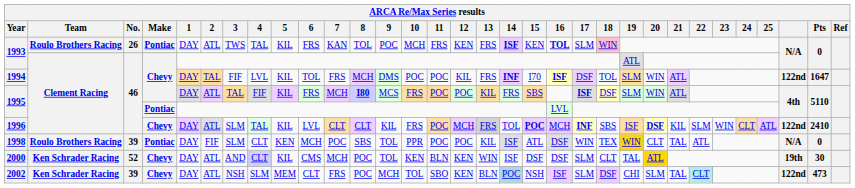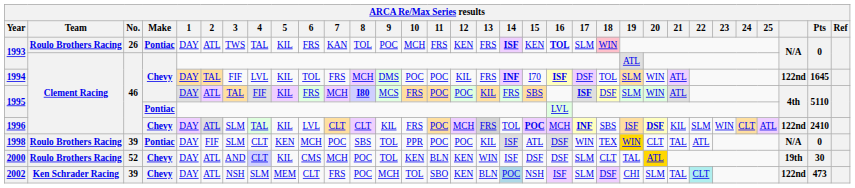 <table class="wikitable" style="text-align:center; font-size:75%">
 <tr>
 <th colspan="34"><a href='#'>ARCA Re/Max Series</a> results</th>
 </tr>
 <tr>
 <th>Year</th>
 <th>Team</th>
 <th>No.</th>
 <th>Make</th>
 <th>1</th>
 <th>2</th>
 <th>3</th>
 <th>4</th>
 <th>5</th>
 <th>6</th>
 <th>7</th>
 <th>8</th>
 <th>9</th>
 <th>10</th>
 <th>11</th>
 <th>12</th>
 <th>13</th>
 <th>14</th>
 <th>15</th>
 <th>16</th>
 <th>17</th>
 <th>18</th>
 <th>19</th>
 <th>20</th>
 <th>21</th>
 <th>22</th>
 <th>23</th>
 <th>24</th>
 <th>25</th>
 <th></th>
 <th>Pts</th>
 <th>Ref</th>
 </tr>
 <tr>
 <th rowspan=2><a href='#'>1993</a></th>
 <th><a href='#'>Roulo Brothers Racing</a></th>
 <th>26</th>
 <th><a href='#'>Pontiac</a></th>
 <td><a href='#'>DAY</a></td>
 <td><a href='#'>ATL</a></td>
 <td><a href='#'>TWS</a></td>
 <td><a href='#'>TAL</a></td>
 <td><a href='#'>KIL</a></td>
 <td><a href='#'>FRS</a></td>
 <td><a href='#'>KAN</a></td>
 <td><a href='#'>TOL</a></td>
 <td><a href='#'>POC</a></td>
 <td><a href='#'>MCH</a></td>
 <td><a href='#'>FRS</a></td>
 <td><a href='#'>KEN</a></td>
 <td><a href='#'>FRS</a></td>
 <td style="background:#EFCFFF;"><strong><a href='#'>ISF</a></strong><br></td>
 <td><a href='#'>KEN</a></td>
 <td><strong><a href='#'>TOL</a></strong></td>
 <td><a href='#'>SLM</a></td>
 <td style="background: pink;"><a href='#'>WIN</a></td>
 <td colspan=7></td>
 <th rowspan=2>N/A</th>
 <th rowspan=2>0</th>
 <th rowspan=2></th>
 </tr>
 <tr>
 <th rowspan=5><a href='#'>Clement Racing</a></th>
 <th rowspan=5>46</th>
 <th rowspan=3><a href='#'>Chevy</a></th>
 <td colspan=18></td>
 <td style="background:#DFDFDF;"><a href='#'>ATL</a><br></td>
 <td colspan=6></td>
 </tr>
 <tr>
 <th><a href='#'>1994</a></th>
 <td style="background:#FFDF9F;"><a href='#'>DAY</a><br></td>
 <td style="background:#FFDF9F;"><a href='#'>TAL</a><br></td>
 <td><a href='#'>FIF</a></td>
 <td><a href='#'>LVL</a></td>
 <td><a href='#'>KIL</a></td>
 <td><a href='#'>TOL</a></td>
 <td><a href='#'>FRS</a></td>
 <td style="background:#EFCFFF;"><a href='#'>MCH</a><br></td>
 <td style="background:#DFFFDF;"><a href='#'>DMS</a><br></td>
 <td><a href='#'>POC</a></td>
 <td><a href='#'>POC</a></td>
 <td><a href='#'>KIL</a></td>
 <td><a href='#'>FRS</a></td>
 <td style="background:#EFCFFF;"><strong><a href='#'>INF</a></strong><br></td>
 <td><a href='#'>I70</a></td>
 <td style="background:#FFFFBF;"><strong><a href='#'>ISF</a></strong><br></td>
 <td style="background:#EFCFFF;"><a href='#'>DSF</a><br></td>
 <td><a href='#'>TOL</a></td>
 <td style="background:#FFDF9F;"><a href='#'>SLM</a><br></td>
 <td><a href='#'>WIN</a></td>
 <td style="background:#EFCFFF;"><a href='#'>ATL</a><br></td>
 <td colspan=4></td>
 <th>122nd</th>
-<th>1647</th>
+<th>1645</th>
 <th></th>
 </tr>
 <tr>
 <th rowspan=2><a href='#'>1995</a></th>
 <td style="background:#DFDFDF;"><a href='#'>DAY</a><br></td>
 <td style="background:#EFCFFF;"><a href='#'>ATL</a><br></td>
 <td style="background:#FFDF9F;"><a href='#'>TAL</a><br></td>
 <td style="background:#DFDFDF;"><a href='#'>FIF</a><br></td>
 <td style="background:#EFCFFF;"><a href='#'>KIL</a><br></td>
 <td style="background:#DFFFDF;"><a href='#'>FRS</a><br></td>
 <td style="background:#EFCFFF;"><a href='#'>MCH</a><br></td>
 <td style="background:#CFCFFF;"><strong><a href='#'>I80</a></strong><br></td>
 <td style="background:#DFFFDF;"><a href='#'>MCS</a><br></td>
 <td style="background:#FFDF9F;"><a href='#'>FRS</a><br></td>
 <td style="background:#FFDF9F;"><a href='#'>POC</a><br></td>
 <td style="background:#DFFFDF;"><a href='#'>POC</a><br></td>
 <td style="background:#FFDF9F;"><a href='#'>KIL</a><br></td>
 <td style="background:#DFFFDF;"><a href='#'>FRS</a><br></td>
 <td style="background:#FFDF9F;"><a href='#'>SBS</a><br></td>
 <td></td>
 <td style="background:#DFDFDF;"><strong><a href='#'>ISF</a></strong><br></td>
 <td style="background:#FFFFBF;"><a href='#'>DSF</a><br></td>
 <td style="background:#DFFFDF;"><a href='#'>SLM</a><br></td>
 <td style="background:#DFFFDF;"><a href='#'>WIN</a><br></td>
 <td style="background:#DFDFDF;"><a href='#'>ATL</a><br></td>
 <td colspan=4></td>
 <th rowspan=2>4th</th>
 <th rowspan=2>5110</th>
 <th rowspan=2></th>
 </tr>
 <tr>
 <th><a href='#'>Pontiac</a></th>
 <td colspan=15></td>
 <td style="background:#DFFFDF;"><a href='#'>LVL</a><br></td>
 <td colspan=9></td>
 </tr>
 <tr>
 <th><a href='#'>1996</a></th>
 <th><a href='#'>Chevy</a></th>
 <td style="background:#EFCFFF;"><a href='#'>DAY</a><br></td>
 <td style="background:#DFDFDF;"><a href='#'>ATL</a><br></td>
 <td><a href='#'>SLM</a></td>
 <td style="background:#DFFFDF;"><a href='#'>TAL</a><br></td>
 <td><a href='#'>KIL</a></td>
 <td><a href='#'>LVL</a></td>
 <td style="background:#FFDF9F;"><a href='#'>CLT</a><br></td>
 <td style="background:#EFCFFF;"><a href='#'>CLT</a><br></td>
 <td><a href='#'>KIL</a></td>
 <td><a href='#'>FRS</a></td>
 <td style="background:#FFDF9F;"><a href='#'>POC</a><br></td>
 <td style="background:#EFCFFF;"><a href='#'>MCH</a><br></td>
 <td style="background: lightgrey;"><a href='#'>FRS</a></td>
 <td><a href='#'>TOL</a></td>
 <td style="background:#EFCFFF;"><strong><a href='#'>POC</a></strong><br></td>
 <td style="background:#EFCFFF;"><a href='#'>MCH</a><br></td>
 <td style="background:#FFFFBF;"><strong><a href='#'>INF</a></strong><br></td>
 <td><a href='#'>SBS</a></td>
 <td style="background:#FFDF9F;"><a href='#'>ISF</a><br></td>
 <td style="background:#FFFFBF;"><strong><a href='#'>DSF</a></strong><br></td>
 <td><a href='#'>KIL</a></td>
 <td><a href='#'>SLM</a></td>
 <td><a href='#'>WIN</a></td>
 <td style="background:#FFDF9F;"><a href='#'>CLT</a><br></td>
 <td style="background:#EFCFFF;"><a href='#'>ATL</a><br></td>
 <th>122nd</th>
 <th>2410</th>
 <th></th>
 </tr>
 <tr>
 <th><a href='#'>1998</a></th>
 <th><a href='#'>Roulo Brothers Racing</a></th>
 <th>39</th>
 <th><a href='#'>Pontiac</a></th>
 <td><a href='#'>DAY</a></td>
 <td><a href='#'>FIF</a></td>
 <td><a href='#'>SLM</a></td>
 <td><a href='#'>CLT</a></td>
 <td><a href='#'>KEN</a></td>
 <td><a href='#'>MCH</a></td>
 <td><a href='#'>POC</a></td>
 <td><a href='#'>SBS</a></td>
 <td><a href='#'>TOL</a></td>
 <td><a href='#'>PPR</a></td>
 <td><a href='#'>POC</a></td>
 <td><a href='#'>POC</a></td>
 <td><a href='#'>KIL</a></td>
 <td style="background:#DFDFDF;"><a href='#'>ISF</a><br></td>
 <td><a href='#'>ATL</a></td>
 <td style="background:#DFDFDF;"><a href='#'>DSF</a><br></td>
 <td><a href='#'>WIN</a></td>
 <td><a href='#'>TEX</a></td>
 <td style="background: gold;"><a href='#'>WIN</a></td>
 <td><a href='#'>CLT</a></td>
 <td><a href='#'>TAL</a></td>
 <td><a href='#'>ATL</a></td>
 <td colspan=3></td>
 <th>N/A</th>
 <th>0</th>
 <th></th>
 </tr>
 <tr>
 <th><a href='#'>2000</a></th>
-<th><a href='#'>Ken Schrader Racing</a></th>
+<th><a href='#'>Roulo Brothers Racing</a></th>
 <th>52</th>
 <th><a href='#'>Chevy</a></th>
 <td><a href='#'>DAY</a></td>
 <td><a href='#'>ATL</a></td>
 <td><a href='#'>AND</a></td>
 <td style="background:#CFCFFF;"><a href='#'>CLT</a><br></td>
 <td><a href='#'>KIL</a></td>
 <td><a href='#'>CMS</a></td>
 <td><a href='#'>MCH</a></td>
 <td><a href='#'>POC</a></td>
 <td><a href='#'>TOL</a></td>
 <td><a href='#'>KEN</a></td>
 <td><a href='#'>BLN</a></td>
 <td><a href='#'>KEN</a></td>
 <td><a href='#'>WIN</a></td>
 <td><a href='#'>ISF</a></td>
 <td><a href='#'>DSF</a></td>
 <td><a href='#'>DSF</a></td>
 <td><a href='#'>SLM</a></td>
 <td><a href='#'>CLT</a></td>
 <td><a href='#'>TAL</a></td>
 <td style="background: gold;"><a href='#'>ATL</a></td>
 <td colspan=5></td>
 <th>19th</th>
 <th>30</th>
 <th></th>
 </tr>
 <tr>
 <th><a href='#'>2002</a></th>
 <th><a href='#'>Ken Schrader Racing</a></th>
 <th>39</th>
 <th><a href='#'>Chevy</a></th>
 <td><a href='#'>DAY</a></td>
 <td><a href='#'>ATL</a></td>
 <td><a href='#'>NSH</a></td>
 <td><a href='#'>SLM</a></td>
 <td><a href='#'>MEM</a></td>
 <td><a href='#'>CLT</a></td>
 <td><a href='#'>FRS</a></td>
 <td><a href='#'>POC</a></td>
 <td><a href='#'>MCH</a></td>
 <td><a href='#'>TOL</a></td>
 <td><a href='#'>SBO</a></td>
 <td><a href='#'>KEN</a></td>
 <td><a href='#'>BLN</a></td>
 <td style="background: lightblue;"><a href='#'>POC</a></td>
 <td><a href='#'>NSH</a></td>
 <td style="background:#EFCFFF;"><a href='#'>ISF</a><br></td>
 <td><a href='#'>SLM</a></td>
 <td style="background:#EFCFFF;"><a href='#'>DSF</a><br></td>
 <td><a href='#'>CHI</a></td>
 <td><a href='#'>SLM</a></td>
 <td><a href='#'>TAL</a></td>
 <td style="background: paleturquoise;"><a href='#'>CLT</a></td>
 <td colspan=3></td>
 <th>122nd</th>
 <th>473</th>
 <th></th>
 </tr>
 </table>
